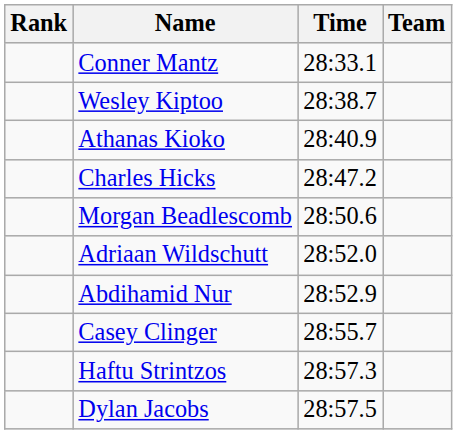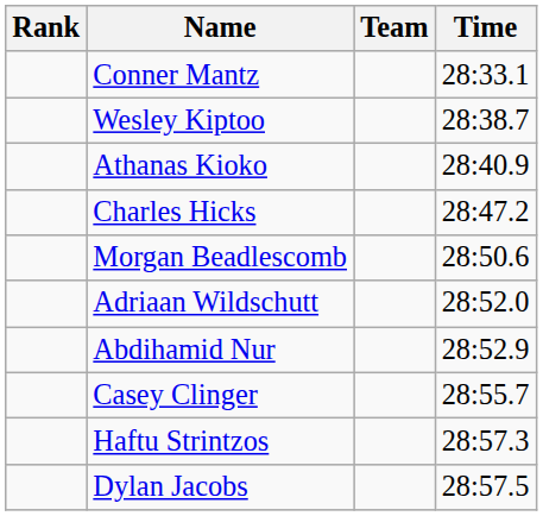 <table class="wikitable sortable" style="text-align:center">
 <tr>
 <th>Rank</th>
 <th>Name</th>
+<th>Team</th>
 <th>Time</th>
-<th>Team</th>
 </tr>
 <tr>
 <td></td>
 <td align=left> <a href='#'>Conner Mantz</a></td>
+<td></td>
 <td>28:33.1</td>
-<td></td>
 </tr>
 <tr>
 <td></td>
 <td align=left> <a href='#'>Wesley Kiptoo</a></td>
+<td></td>
 <td>28:38.7</td>
-<td></td>
 </tr>
 <tr>
 <td></td>
 <td align=left> <a href='#'>Athanas Kioko</a></td>
+<td></td>
 <td>28:40.9</td>
-<td></td>
 </tr>
 <tr>
 <td></td>
 <td align=left> <a href='#'>Charles Hicks</a></td>
+<td></td>
 <td>28:47.2</td>
-<td></td>
 </tr>
 <tr>
 <td></td>
 <td align=left> <a href='#'>Morgan Beadlescomb</a></td>
+<td></td>
 <td>28:50.6</td>
-<td></td>
 </tr>
 <tr>
 <td></td>
 <td align=left> <a href='#'>Adriaan Wildschutt</a></td>
+<td></td>
 <td>28:52.0</td>
-<td></td>
 </tr>
 <tr>
 <td></td>
 <td align=left> <a href='#'>Abdihamid Nur</a></td>
+<td></td>
 <td>28:52.9</td>
-<td></td>
 </tr>
 <tr>
 <td></td>
 <td align=left> <a href='#'>Casey Clinger</a></td>
+<td></td>
 <td>28:55.7</td>
-<td></td>
 </tr>
 <tr>
 <td></td>
 <td align=left> <a href='#'>Haftu Strintzos</a></td>
+<td></td>
 <td>28:57.3</td>
-<td></td>
 </tr>
 <tr>
 <td></td>
 <td align=left> <a href='#'>Dylan Jacobs</a></td>
+<td></td>
 <td>28:57.5</td>
-<td></td>
 </tr>
 </table>
